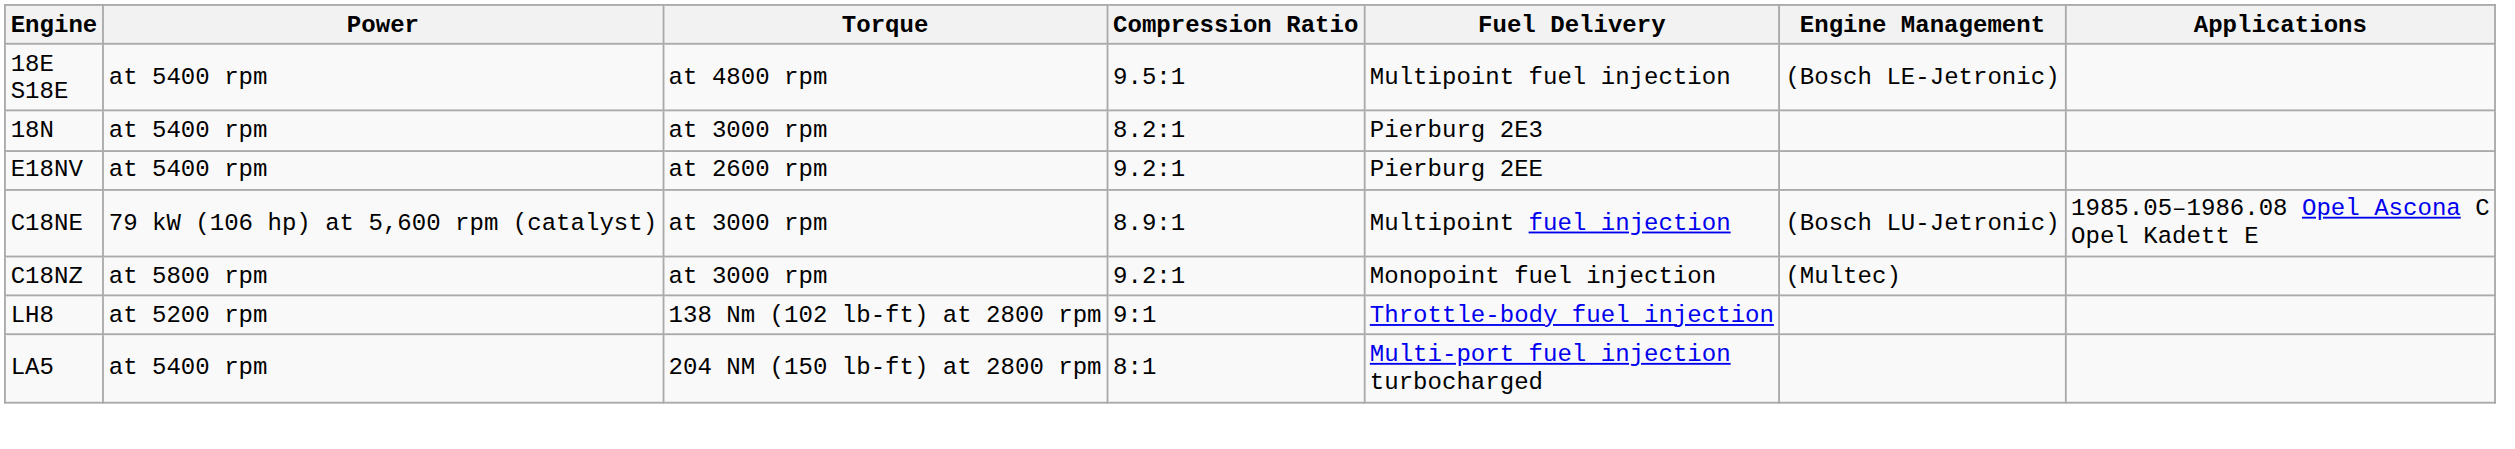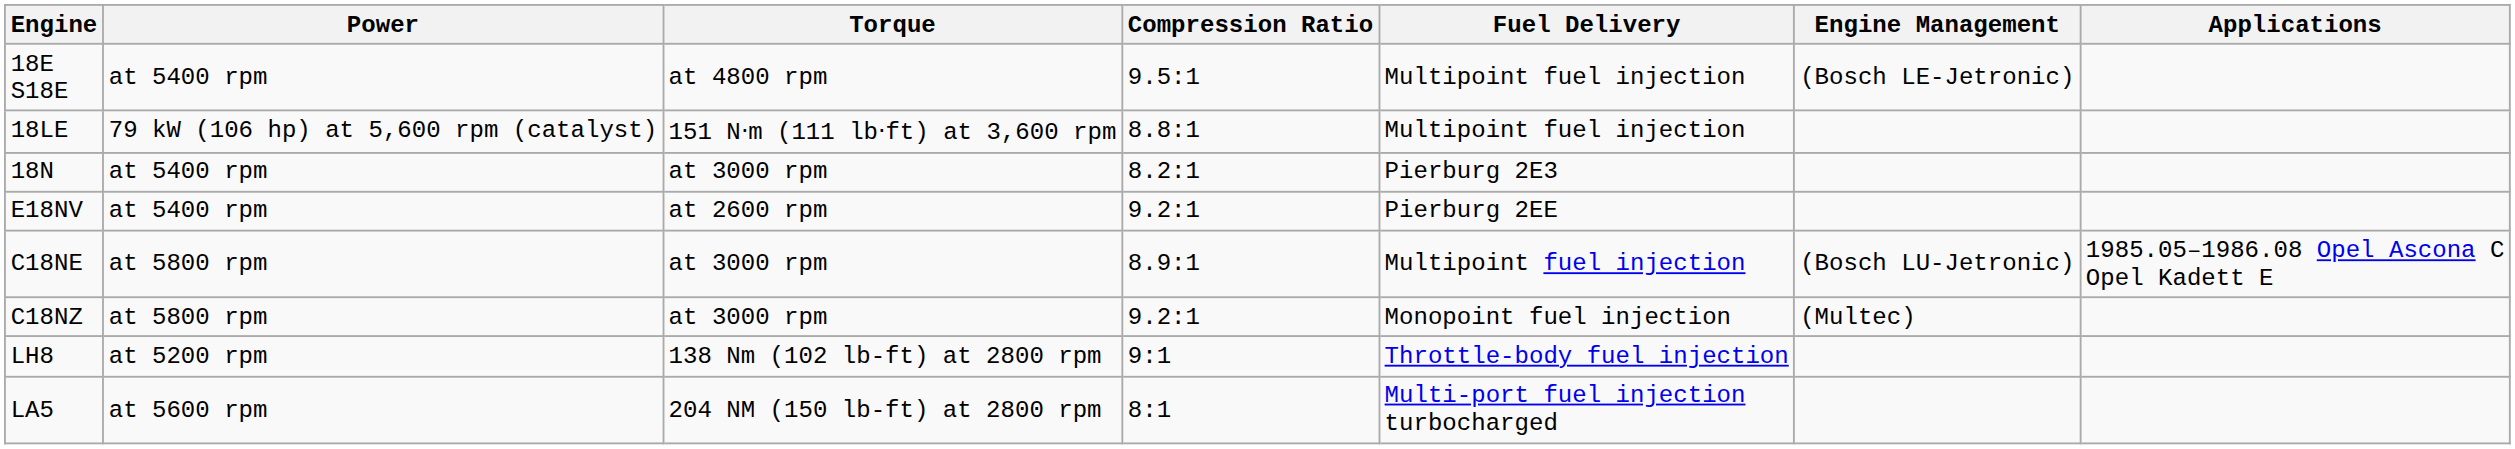 <table class="wikitable">
 <tr>
 <th>Engine</th>
 <th>Power</th>
 <th>Torque</th>
 <th>Compression Ratio</th>
 <th>Fuel Delivery</th>
 <th>Engine Management</th>
 <th>Applications</th>
 </tr>
 <tr>
 <td>18E<br>S18E</td>
 <td> at 5400 rpm</td>
 <td> at 4800 rpm</td>
 <td>9.5:1</td>
 <td>Multipoint fuel injection</td>
 <td>(Bosch LE-Jetronic)</td>
+<td></td>
+</tr>
+<tr>
+<td>18LE</td>
+<td>79 kW (106 hp) at 5,600 rpm (catalyst)</td>
+<td>151 N⋅m (111 lb⋅ft) at 3,600 rpm</td>
+<td>8.8:1</td>
+<td>Multipoint fuel injection</td>
+<td></td>
 <td></td>
 </tr>
 <tr>
 <td>18N</td>
 <td> at 5400 rpm</td>
 <td> at 3000 rpm</td>
 <td>8.2:1</td>
 <td>Pierburg 2E3</td>
 <td></td>
 <td></td>
 </tr>
 <tr>
 <td>E18NV</td>
 <td> at 5400 rpm</td>
 <td> at 2600 rpm</td>
 <td>9.2:1</td>
 <td>Pierburg 2EE</td>
 <td></td>
 <td></td>
 </tr>
 <tr>
 <td>C18NE</td>
-<td>79 kW (106 hp) at 5,600 rpm (catalyst)</td>
+<td> at 5800 rpm</td>
 <td> at 3000 rpm</td>
 <td>8.9:1</td>
 <td>Multipoint <a href='#'>fuel injection</a></td>
 <td>(Bosch LU-Jetronic)</td>
 <td>1985.05–1986.08 <a href='#'>Opel Ascona</a> C<br>Opel Kadett E</td>
 </tr>
 <tr>
 <td>C18NZ</td>
 <td> at 5800 rpm</td>
 <td> at 3000 rpm</td>
 <td>9.2:1</td>
 <td>Monopoint fuel injection</td>
 <td>(Multec)</td>
 <td></td>
 </tr>
 <tr>
 <td>LH8</td>
 <td> at 5200 rpm</td>
 <td>138 Nm (102 lb-ft) at 2800 rpm</td>
 <td>9:1</td>
 <td><a href='#'>Throttle-body fuel injection</a></td>
 <td></td>
 <td></td>
 </tr>
 <tr>
 <td>LA5</td>
-<td> at 5400 rpm</td>
+<td> at 5600 rpm</td>
 <td>204 NM (150 lb-ft) at 2800 rpm</td>
 <td>8:1</td>
 <td><a href='#'>Multi-port fuel injection</a><br>turbocharged</td>
 <td></td>
 <td></td>
 </tr>
 </table>
